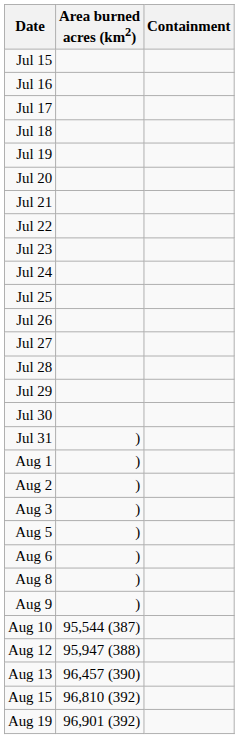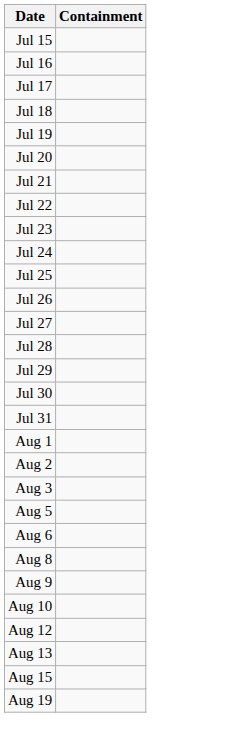 <table class="wikitable" style="text-align: right;">
 <tr>
 <th>Date</th>
-<th>Area burned<br>acres (km<sup>2</sup>)</th>
 <th>Containment</th>
 </tr>
 <tr>
 <td>Jul 15</td>
-<td></td>
 <td style="text-align: left;"></td>
 </tr>
 <tr>
 <td>Jul 16</td>
-<td></td>
 <td style="text-align: left;"></td>
 </tr>
 <tr>
 <td>Jul 17</td>
-<td></td>
 <td style="text-align: left;"></td>
 </tr>
 <tr>
 <td>Jul 18</td>
-<td></td>
 <td style="text-align: left;"></td>
 </tr>
 <tr>
 <td>Jul 19</td>
-<td></td>
 <td style="text-align: left;"></td>
 </tr>
 <tr>
 <td>Jul 20</td>
-<td></td>
 <td style="text-align: left;"></td>
 </tr>
 <tr>
 <td>Jul 21</td>
-<td></td>
 <td style="text-align: left;"></td>
 </tr>
 <tr>
 <td>Jul 22</td>
-<td></td>
 <td style="text-align: left;"></td>
 </tr>
 <tr>
 <td>Jul 23</td>
-<td></td>
 <td style="text-align: left;"></td>
 </tr>
 <tr>
 <td>Jul 24</td>
-<td></td>
 <td style="text-align: left;"></td>
 </tr>
 <tr>
 <td>Jul 25</td>
-<td></td>
 <td style="text-align: left;"></td>
 </tr>
 <tr>
 <td>Jul 26</td>
-<td></td>
 <td style="text-align: left;"></td>
 </tr>
 <tr>
 <td>Jul 27</td>
-<td></td>
 <td style="text-align: left;"></td>
 </tr>
 <tr>
 <td>Jul 28</td>
-<td></td>
 <td style="text-align: left;"></td>
 </tr>
 <tr>
 <td>Jul 29</td>
-<td></td>
 <td style="text-align: left;"></td>
 </tr>
 <tr>
 <td>Jul 30</td>
-<td></td>
 <td style="text-align: left;"></td>
 </tr>
 <tr>
 <td>Jul 31</td>
-<td>)</td>
 <td style="text-align: left;"></td>
 </tr>
 <tr>
 <td>Aug 1</td>
-<td>)</td>
 <td style="text-align: left;"></td>
 </tr>
 <tr>
 <td>Aug 2</td>
-<td>)</td>
 <td style="text-align: left;"></td>
 </tr>
 <tr>
 <td>Aug 3</td>
-<td>)</td>
 <td style="text-align: left;"></td>
 </tr>
 <tr>
 <td>Aug 5</td>
-<td>)</td>
 <td style="text-align: left;"></td>
 </tr>
 <tr>
 <td>Aug 6</td>
-<td>)</td>
 <td style="text-align: left;"></td>
 </tr>
 <tr>
 <td>Aug 8</td>
-<td>)</td>
 <td style="text-align: left;"></td>
 </tr>
 <tr>
 <td>Aug 9</td>
-<td>)</td>
 <td style="text-align: left;"></td>
 </tr>
 <tr>
 <td>Aug 10</td>
-<td>95,544 (387)</td>
 <td style="text-align: left;"></td>
 </tr>
 <tr>
 <td>Aug 12</td>
-<td>95,947 (388)</td>
 <td style="text-align: left;"></td>
 </tr>
 <tr>
 <td>Aug 13</td>
-<td>96,457 (390)</td>
 <td style="text-align: left;"></td>
 </tr>
 <tr>
 <td>Aug 15</td>
-<td>96,810 (392)</td>
 <td style="text-align: left;"></td>
 </tr>
 <tr>
 <td>Aug 19</td>
-<td>96,901 (392)</td>
 <td style="text-align: left;"></td>
 </tr>
 </table>
